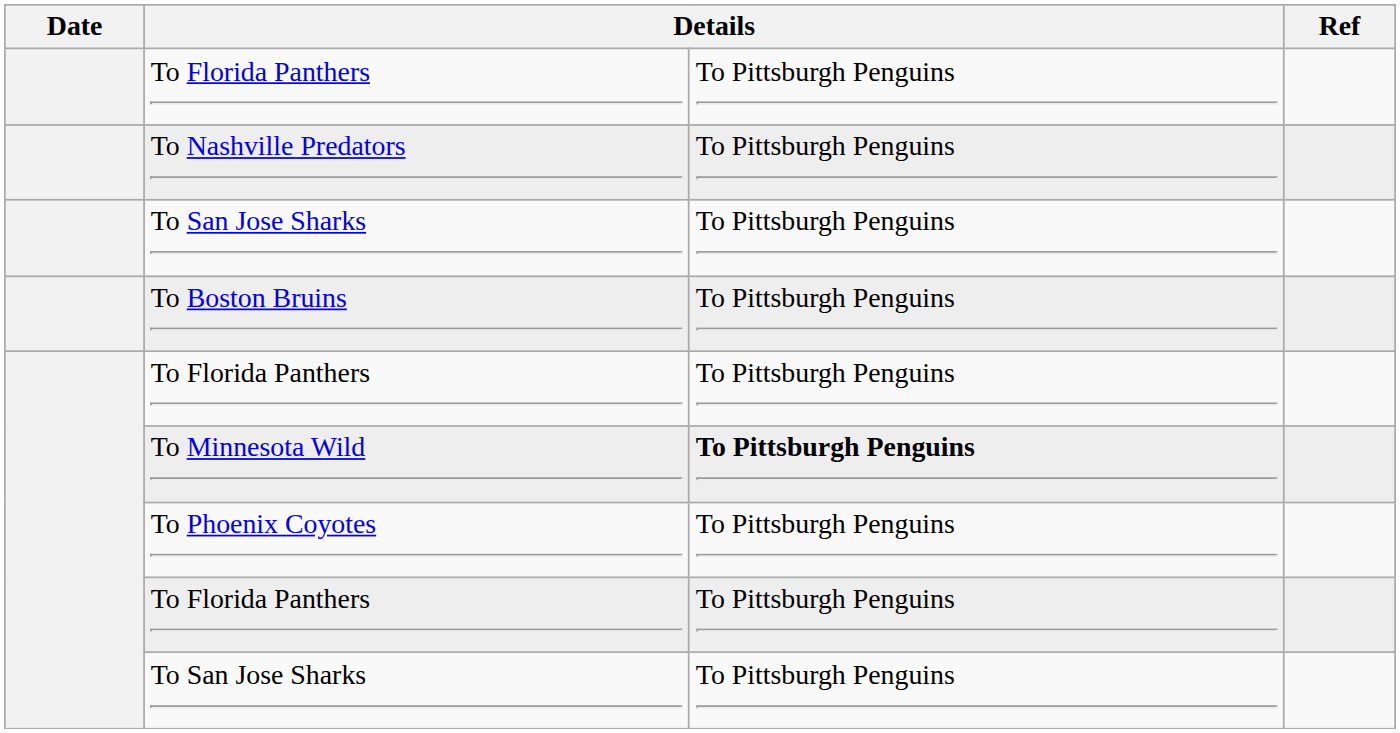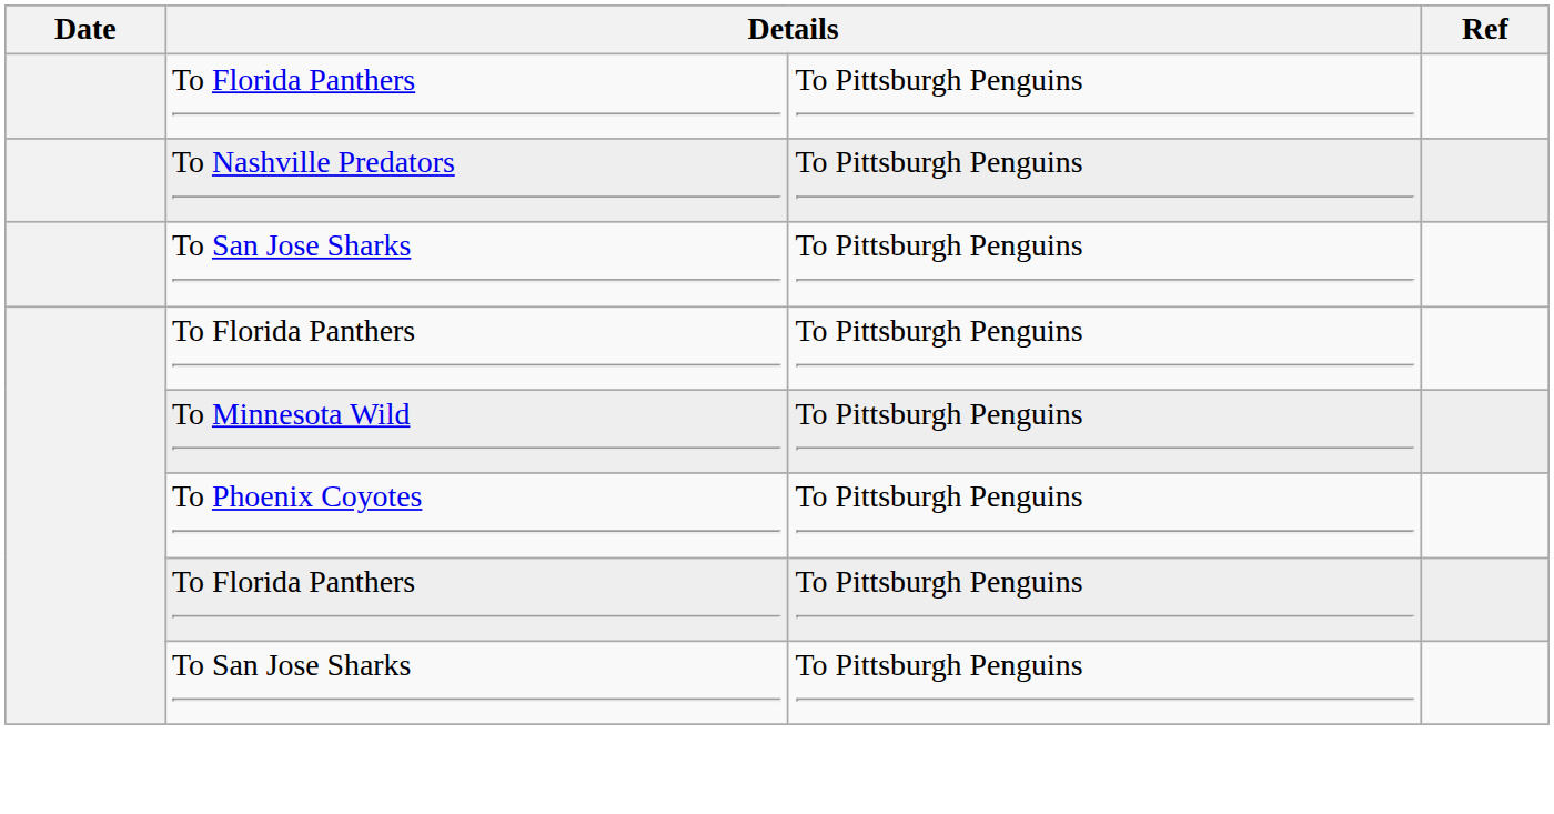 <table class="wikitable plainrowheaders" style="width: 50em;">
 <tr>
 <th scope="col">Date</th>
 <th scope="col" colspan="2">Details</th>
 <th scope="col">Ref</th>
 </tr>
 <tr>
 <th scope="row"></th>
 <td valign="top">To <a href='#'>Florida Panthers</a> <hr></td>
 <td valign="top">To Pittsburgh Penguins <hr></td>
 <td></td>
 </tr>
 <tr bgcolor="#eeeeee">
 <th scope="row"></th>
 <td valign="top">To <a href='#'>Nashville Predators</a> <hr></td>
 <td valign="top">To Pittsburgh Penguins <hr></td>
 <td></td>
 </tr>
 <tr>
 <th scope="row"></th>
 <td valign="top">To <a href='#'>San Jose Sharks</a> <hr></td>
 <td valign="top">To Pittsburgh Penguins <hr></td>
 <td></td>
 </tr>
-<tr bgcolor="eeeeee">
-<th scope="row"></th>
-<td valign="top">To <a href='#'>Boston Bruins</a> <hr></td>
-<td valign="top">To Pittsburgh Penguins <hr></td>
-<td></td>
-</tr>
 <tr>
 <th scope="row" rowspan=5></th>
 <td valign="top">To Florida Panthers <hr></td>
 <td valign="top">To Pittsburgh Penguins <hr></td>
 <td></td>
 </tr>
 <tr bgcolor="eeeeee">
 <td valign="top">To <a href='#'>Minnesota Wild</a> <hr></td>
-<td valign="top"><strong>To Pittsburgh Penguins <hr></strong></td>
+<td valign="top">To Pittsburgh Penguins <hr></td>
 <td></td>
 </tr>
 <tr>
 <td valign="top">To <a href='#'>Phoenix Coyotes</a> <hr></td>
 <td valign="top">To Pittsburgh Penguins <hr></td>
 <td></td>
 </tr>
 <tr bgcolor="eeeeee">
 <td valign="top">To Florida Panthers <hr></td>
 <td valign="top">To Pittsburgh Penguins <hr></td>
 <td></td>
 </tr>
 <tr>
 <td valign="top">To San Jose Sharks <hr></td>
 <td valign="top">To Pittsburgh Penguins <hr></td>
 <td></td>
 </tr>
 </table>
